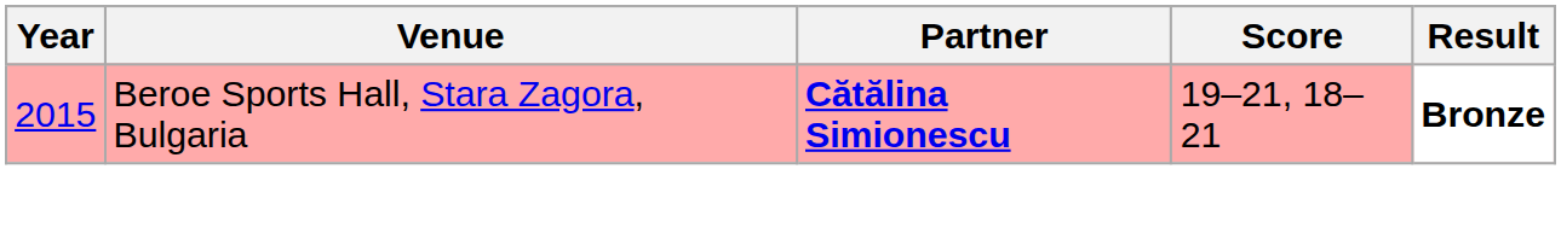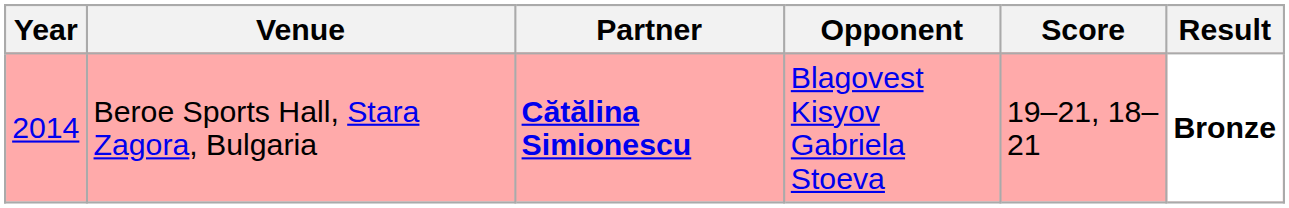 <table class="sortable wikitable" style="font-size: 90%;">
 <tr>
 <th>Year</th>
 <th>Venue</th>
 <th>Partner</th>
+<th>Opponent</th>
 <th>Score</th>
 <th>Result</th>
 </tr>
 <tr style="background:#FFAAAA">
-<td align="center"><a href='#'>2015</a></td>
+<td align="center"><a href='#'>2014</a></td>
 <td align="left">Beroe Sports Hall, <a href='#'>Stara Zagora</a>, Bulgaria</td>
 <td align="left"><strong> <a href='#'>Cătălina Simionescu</a></strong></td>
+<td align="left"> <a href='#'>Blagovest Kisyov</a><br> <a href='#'>Gabriela Stoeva</a></td>
 <td align="left">19–21, 18–21</td>
 <td style="text-align:left; background:white"> <strong>Bronze</strong></td>
 </tr>
 </table>
